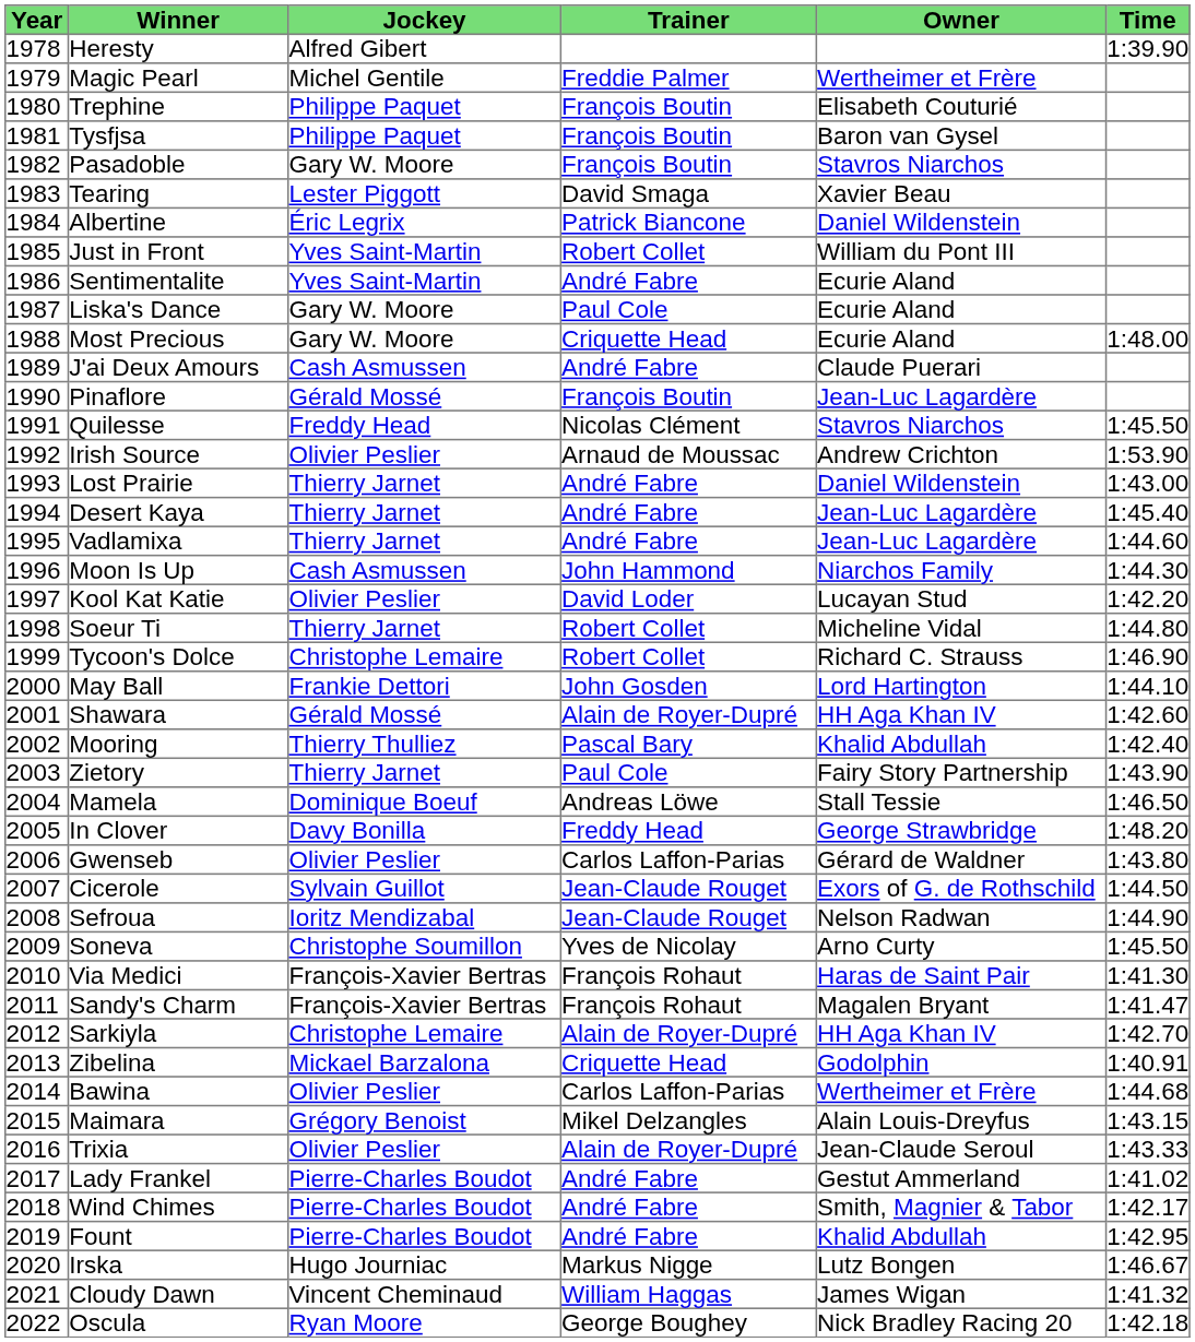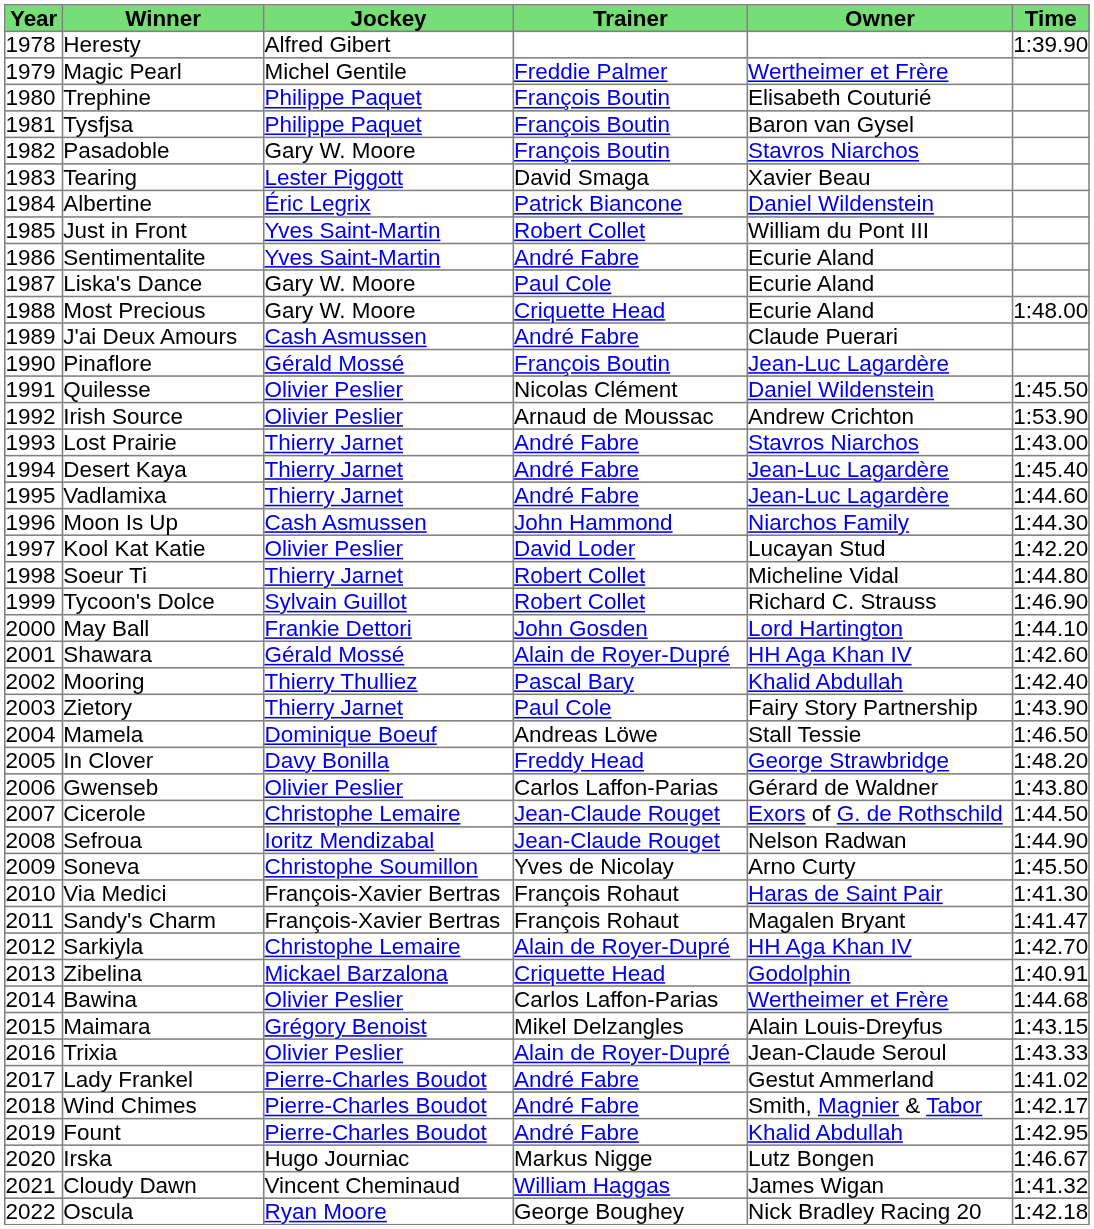 <table class = "sortable" | border="1" cellpadding="0" style="border-collapse: collapse; font-size:90%">
 <tr bgcolor="#77dd77" align="center">
 <th width="36px"><strong>Year</strong><br></th>
 <th width="128px"><strong>Winner</strong><br></th>
 <th width="159px"><strong>Jockey</strong><br></th>
 <th width="149px"><strong>Trainer</strong><br></th>
 <th width="169px"><strong>Owner</strong><br></th>
 <th><strong>Time</strong><br></th>
 </tr>
 <tr>
 <td>1978</td>
 <td>Heresty</td>
 <td>Alfred Gibert</td>
 <td></td>
 <td></td>
 <td>1:39.90</td>
 </tr>
 <tr>
 <td>1979</td>
 <td>Magic Pearl</td>
 <td>Michel Gentile</td>
 <td><a href='#'>Freddie Palmer</a></td>
 <td><a href='#'>Wertheimer et Frère</a></td>
 <td></td>
 </tr>
 <tr>
 <td>1980</td>
 <td>Trephine</td>
 <td><a href='#'>Philippe Paquet</a></td>
 <td><a href='#'>François Boutin</a></td>
 <td>Elisabeth Couturié</td>
 <td></td>
 </tr>
 <tr>
 <td>1981</td>
 <td>Tysfjsa</td>
 <td><a href='#'>Philippe Paquet</a></td>
 <td><a href='#'>François Boutin</a></td>
 <td>Baron van Gysel</td>
 <td></td>
 </tr>
 <tr>
 <td>1982</td>
 <td>Pasadoble</td>
 <td>Gary W. Moore</td>
 <td><a href='#'>François Boutin</a></td>
 <td><a href='#'>Stavros Niarchos</a></td>
 <td></td>
 </tr>
 <tr>
 <td>1983</td>
 <td>Tearing</td>
 <td><a href='#'>Lester Piggott</a></td>
 <td>David Smaga</td>
 <td>Xavier Beau</td>
 <td></td>
 </tr>
 <tr>
 <td>1984</td>
 <td>Albertine</td>
 <td><a href='#'>Éric Legrix</a></td>
 <td><a href='#'>Patrick Biancone</a></td>
 <td><a href='#'>Daniel Wildenstein</a></td>
 <td></td>
 </tr>
 <tr>
 <td>1985</td>
 <td>Just in Front</td>
 <td><a href='#'>Yves Saint-Martin</a></td>
 <td><a href='#'>Robert Collet</a></td>
 <td>William du Pont III</td>
 <td></td>
 </tr>
 <tr>
 <td>1986</td>
 <td>Sentimentalite</td>
 <td><a href='#'>Yves Saint-Martin</a></td>
 <td><a href='#'>André Fabre</a></td>
 <td>Ecurie Aland</td>
 <td></td>
 </tr>
 <tr>
 <td>1987</td>
 <td>Liska's Dance</td>
 <td>Gary W. Moore</td>
 <td><a href='#'>Paul Cole</a></td>
 <td>Ecurie Aland</td>
 <td></td>
 </tr>
 <tr>
 <td>1988</td>
 <td>Most Precious</td>
 <td>Gary W. Moore</td>
 <td><a href='#'>Criquette Head</a></td>
 <td>Ecurie Aland</td>
 <td>1:48.00</td>
 </tr>
 <tr>
 <td>1989</td>
 <td>J'ai Deux Amours</td>
 <td><a href='#'>Cash Asmussen</a></td>
 <td><a href='#'>André Fabre</a></td>
 <td>Claude Puerari</td>
 <td></td>
 </tr>
 <tr>
 <td>1990</td>
 <td>Pinaflore</td>
 <td><a href='#'>Gérald Mossé</a></td>
 <td><a href='#'>François Boutin</a></td>
 <td><a href='#'>Jean-Luc Lagardère</a></td>
 <td></td>
 </tr>
 <tr>
 <td>1991</td>
 <td>Quilesse</td>
-<td><a href='#'>Freddy Head</a></td>
+<td><a href='#'>Olivier Peslier</a></td>
 <td>Nicolas Clément</td>
-<td><a href='#'>Stavros Niarchos</a></td>
+<td><a href='#'>Daniel Wildenstein</a></td>
 <td>1:45.50</td>
 </tr>
 <tr>
 <td>1992</td>
 <td>Irish Source</td>
 <td><a href='#'>Olivier Peslier</a></td>
 <td>Arnaud de Moussac</td>
 <td>Andrew Crichton</td>
 <td>1:53.90</td>
 </tr>
 <tr>
 <td>1993</td>
 <td>Lost Prairie</td>
 <td><a href='#'>Thierry Jarnet</a></td>
 <td><a href='#'>André Fabre</a></td>
-<td><a href='#'>Daniel Wildenstein</a></td>
+<td><a href='#'>Stavros Niarchos</a></td>
 <td>1:43.00</td>
 </tr>
 <tr>
 <td>1994</td>
 <td>Desert Kaya</td>
 <td><a href='#'>Thierry Jarnet</a></td>
 <td><a href='#'>André Fabre</a></td>
 <td><a href='#'>Jean-Luc Lagardère</a></td>
 <td>1:45.40</td>
 </tr>
 <tr>
 <td>1995</td>
 <td>Vadlamixa</td>
 <td><a href='#'>Thierry Jarnet</a></td>
 <td><a href='#'>André Fabre</a></td>
 <td><a href='#'>Jean-Luc Lagardère</a></td>
 <td>1:44.60</td>
 </tr>
 <tr>
 <td>1996</td>
 <td>Moon Is Up</td>
 <td><a href='#'>Cash Asmussen</a></td>
 <td><a href='#'>John Hammond</a></td>
 <td><a href='#'>Niarchos Family</a></td>
 <td>1:44.30</td>
 </tr>
 <tr>
 <td>1997</td>
 <td>Kool Kat Katie</td>
 <td><a href='#'>Olivier Peslier</a></td>
 <td><a href='#'>David Loder</a></td>
 <td>Lucayan Stud</td>
 <td>1:42.20</td>
 </tr>
 <tr>
 <td>1998</td>
 <td>Soeur Ti</td>
 <td><a href='#'>Thierry Jarnet</a></td>
 <td><a href='#'>Robert Collet</a></td>
 <td>Micheline Vidal</td>
 <td>1:44.80</td>
 </tr>
 <tr>
 <td>1999</td>
 <td>Tycoon's Dolce</td>
-<td><a href='#'>Christophe Lemaire</a></td>
+<td><a href='#'>Sylvain Guillot</a></td>
 <td><a href='#'>Robert Collet</a></td>
 <td>Richard C. Strauss</td>
 <td>1:46.90</td>
 </tr>
 <tr>
 <td>2000</td>
 <td>May Ball</td>
 <td><a href='#'>Frankie Dettori</a></td>
 <td><a href='#'>John Gosden</a></td>
 <td><a href='#'>Lord Hartington</a></td>
 <td>1:44.10</td>
 </tr>
 <tr>
 <td>2001</td>
 <td>Shawara</td>
 <td><a href='#'>Gérald Mossé</a></td>
 <td><a href='#'>Alain de Royer-Dupré</a></td>
 <td><a href='#'>HH Aga Khan IV</a></td>
 <td>1:42.60</td>
 </tr>
 <tr>
 <td>2002</td>
 <td>Mooring</td>
 <td><a href='#'>Thierry Thulliez</a></td>
 <td><a href='#'>Pascal Bary</a></td>
 <td><a href='#'>Khalid Abdullah</a></td>
 <td>1:42.40</td>
 </tr>
 <tr>
 <td>2003</td>
 <td>Zietory</td>
 <td><a href='#'>Thierry Jarnet</a></td>
 <td><a href='#'>Paul Cole</a></td>
 <td>Fairy Story Partnership</td>
 <td>1:43.90</td>
 </tr>
 <tr>
 <td>2004</td>
 <td>Mamela</td>
 <td><a href='#'>Dominique Boeuf</a></td>
 <td>Andreas Löwe</td>
 <td>Stall Tessie</td>
 <td>1:46.50</td>
 </tr>
 <tr>
 <td>2005</td>
 <td>In Clover</td>
 <td><a href='#'>Davy Bonilla</a></td>
 <td><a href='#'>Freddy Head</a></td>
 <td><a href='#'>George Strawbridge</a></td>
 <td>1:48.20</td>
 </tr>
 <tr>
 <td>2006</td>
 <td>Gwenseb</td>
 <td><a href='#'>Olivier Peslier</a></td>
 <td>Carlos Laffon-Parias</td>
 <td>Gérard de Waldner</td>
 <td>1:43.80</td>
 </tr>
 <tr>
 <td>2007</td>
 <td>Cicerole</td>
-<td><a href='#'>Sylvain Guillot</a></td>
+<td><a href='#'>Christophe Lemaire</a></td>
 <td><a href='#'>Jean-Claude Rouget</a></td>
 <td><a href='#'>Exors</a> of <a href='#'>G. de Rothschild</a></td>
 <td>1:44.50</td>
 </tr>
 <tr>
 <td>2008</td>
 <td>Sefroua</td>
 <td><a href='#'>Ioritz Mendizabal</a></td>
 <td><a href='#'>Jean-Claude Rouget</a></td>
 <td>Nelson Radwan</td>
 <td>1:44.90</td>
 </tr>
 <tr>
 <td>2009</td>
 <td>Soneva</td>
 <td><a href='#'>Christophe Soumillon</a></td>
 <td>Yves de Nicolay</td>
 <td>Arno Curty</td>
 <td>1:45.50</td>
 </tr>
 <tr>
 <td>2010</td>
 <td>Via Medici</td>
 <td>François-Xavier Bertras</td>
 <td>François Rohaut</td>
 <td><a href='#'>Haras de Saint Pair</a></td>
 <td>1:41.30</td>
 </tr>
 <tr>
 <td>2011</td>
 <td>Sandy's Charm</td>
 <td>François-Xavier Bertras</td>
 <td>François Rohaut</td>
 <td>Magalen Bryant</td>
 <td>1:41.47</td>
 </tr>
 <tr>
 <td>2012</td>
 <td>Sarkiyla</td>
 <td><a href='#'>Christophe Lemaire</a></td>
 <td><a href='#'>Alain de Royer-Dupré</a></td>
 <td><a href='#'>HH Aga Khan IV</a></td>
 <td>1:42.70</td>
 </tr>
 <tr>
 <td>2013</td>
 <td>Zibelina</td>
 <td><a href='#'>Mickael Barzalona</a></td>
 <td><a href='#'>Criquette Head</a></td>
 <td><a href='#'>Godolphin</a></td>
 <td>1:40.91</td>
 </tr>
 <tr>
 <td>2014</td>
 <td>Bawina</td>
 <td><a href='#'>Olivier Peslier</a></td>
 <td>Carlos Laffon-Parias</td>
 <td><a href='#'>Wertheimer et Frère</a></td>
 <td>1:44.68</td>
 </tr>
 <tr>
 <td>2015</td>
 <td>Maimara</td>
 <td><a href='#'>Grégory Benoist</a></td>
 <td>Mikel Delzangles</td>
 <td>Alain Louis-Dreyfus</td>
 <td>1:43.15</td>
 </tr>
 <tr>
 <td>2016</td>
 <td>Trixia</td>
 <td><a href='#'>Olivier Peslier</a></td>
 <td><a href='#'>Alain de Royer-Dupré</a></td>
 <td>Jean-Claude Seroul</td>
 <td>1:43.33</td>
 </tr>
 <tr>
 <td>2017</td>
 <td>Lady Frankel</td>
 <td><a href='#'>Pierre-Charles Boudot</a></td>
 <td><a href='#'>André Fabre</a></td>
 <td>Gestut Ammerland</td>
 <td>1:41.02</td>
 </tr>
 <tr>
 <td>2018</td>
 <td>Wind Chimes</td>
 <td><a href='#'>Pierre-Charles Boudot</a></td>
 <td><a href='#'>André Fabre</a></td>
 <td>Smith, <a href='#'>Magnier</a> & <a href='#'>Tabor</a></td>
 <td>1:42.17</td>
 </tr>
 <tr>
 <td>2019</td>
 <td>Fount</td>
 <td><a href='#'>Pierre-Charles Boudot</a></td>
 <td><a href='#'>André Fabre</a></td>
 <td><a href='#'>Khalid Abdullah</a></td>
 <td>1:42.95</td>
 </tr>
 <tr>
 <td>2020</td>
 <td>Irska</td>
 <td>Hugo Journiac</td>
 <td>Markus Nigge</td>
 <td>Lutz Bongen</td>
 <td>1:46.67</td>
 </tr>
 <tr>
 <td>2021</td>
 <td>Cloudy Dawn</td>
 <td>Vincent Cheminaud</td>
 <td><a href='#'>William Haggas</a></td>
 <td>James Wigan</td>
 <td>1:41.32</td>
 </tr>
 <tr>
 <td>2022</td>
 <td>Oscula</td>
 <td><a href='#'>Ryan Moore</a></td>
 <td>George Boughey</td>
 <td>Nick Bradley Racing 20</td>
 <td>1:42.18</td>
 </tr>
 </table>
